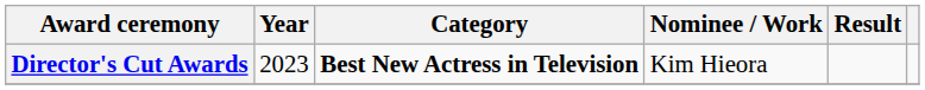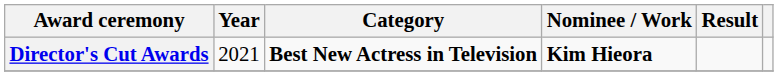 <table class="wikitable plainrowheaders sortable">
 <tr>
 <th scope="col">Award ceremony</th>
 <th scope="col">Year</th>
 <th scope="col">Category</th>
 <th scope="col">Nominee / Work</th>
 <th scope="col">Result</th>
 <th scope="col" class="unsortable"></th>
 </tr>
 <tr>
 <th scope="row" rowspan=1><a href='#'>Director's Cut Awards</a></th>
-<td align="center" rowspan= 1>2023</td>
+<td align="center" rowspan= 1>2021</td>
 <td><strong>Best New Actress in Television</strong></td>
-<td>Kim Hieora</td>
+<td><strong>Kim Hieora</strong></td>
 <td></td>
 <td rowspan=1 align="center"></td>
 </tr>
 <tr>
 </tr>
 </table>
